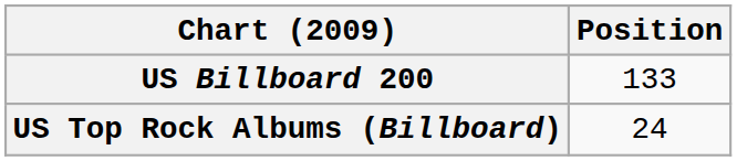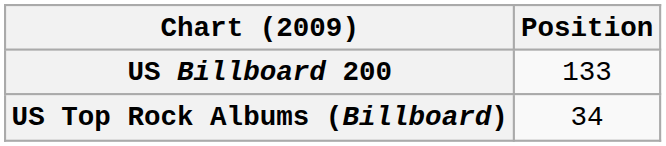 <table class="wikitable sortable plainrowheaders">
 <tr>
 <th>Chart (2009)</th>
 <th>Position</th>
 </tr>
 <tr>
 <th scope="row">US <em>Billboard</em> 200</th>
 <td align="center">133</td>
 </tr>
 <tr>
 <th scope="row">US Top Rock Albums (<em>Billboard</em>)</th>
-<td align="center">24</td>
+<td align="center">34</td>
 </tr>
 </table>
